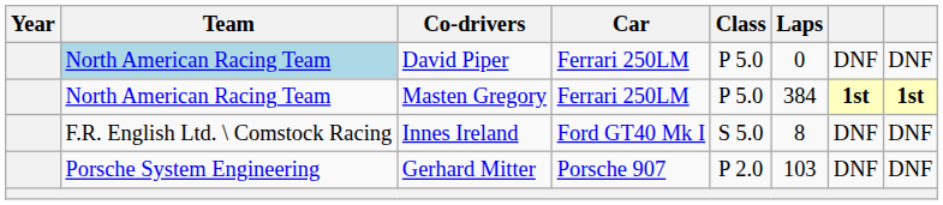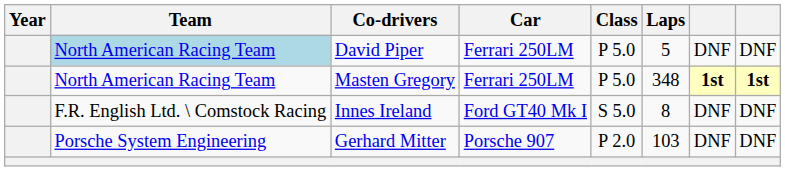 <table class="wikitable" style="text-align:center; font-size:90%">
 <tr>
 <th>Year</th>
 <th>Team</th>
 <th>Co-drivers</th>
 <th>Car</th>
 <th>Class</th>
 <th>Laps</th>
 <th></th>
 <th></th>
 </tr>
 <tr>
 <th></th>
 <td align="left" style="background: lightblue;"> <a href='#'>North American Racing Team</a></td>
 <td align="left"> <a href='#'>David Piper</a></td>
 <td align="left"><a href='#'>Ferrari 250LM</a></td>
 <td>P 5.0</td>
-<td>0</td>
+<td>5</td>
 <td>DNF</td>
 <td>DNF</td>
 </tr>
 <tr>
 <th></th>
 <td align="left"> <a href='#'>North American Racing Team</a></td>
 <td align="left"> <a href='#'>Masten Gregory</a></td>
 <td align="left"><a href='#'>Ferrari 250LM</a></td>
 <td>P 5.0</td>
-<td>384</td>
+<td>348</td>
 <td style="background:#FFFFBF;"><strong>1st</strong></td>
 <td style="background:#FFFFBF;"><strong>1st</strong></td>
 </tr>
 <tr>
 <th></th>
 <td align="left"> F.R. English Ltd. \ Comstock Racing</td>
 <td align="left"> <a href='#'>Innes Ireland</a></td>
 <td align="left"><a href='#'>Ford GT40 Mk I</a></td>
 <td>S 5.0</td>
 <td>8</td>
 <td>DNF</td>
 <td>DNF</td>
 </tr>
 <tr>
 <th></th>
 <td align="left"> <a href='#'>Porsche System Engineering</a></td>
 <td align="left"> <a href='#'>Gerhard Mitter</a></td>
 <td align="left"><a href='#'>Porsche 907</a></td>
 <td>P 2.0</td>
 <td>103</td>
 <td>DNF</td>
 <td>DNF</td>
 </tr>
 <tr>
 <th colspan="8"></th>
 </tr>
 </table>
